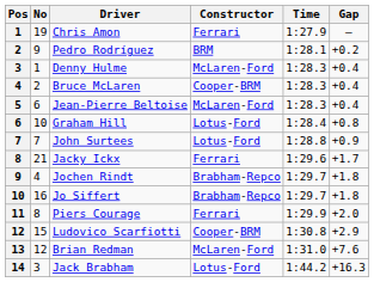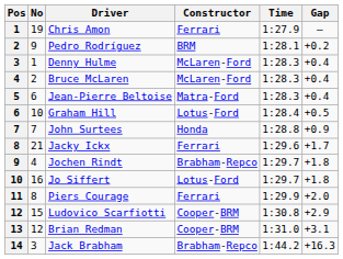 <table class="wikitable sortable" style="font-size: 95%">
 <tr>
 <th>Pos</th>
 <th>No</th>
 <th>Driver</th>
 <th>Constructor</th>
 <th>Time</th>
 <th>Gap</th>
 </tr>
 <tr>
 <th>1</th>
 <td>19</td>
 <td> <a href='#'>Chris Amon</a></td>
 <td><a href='#'>Ferrari</a></td>
 <td>1:27.9</td>
 <td align="center">—</td>
 </tr>
 <tr>
 <th>2</th>
 <td>9</td>
 <td> <a href='#'>Pedro Rodríguez</a></td>
 <td><a href='#'>BRM</a></td>
 <td>1:28.1</td>
 <td>+0.2</td>
 </tr>
 <tr>
 <th>3</th>
 <td>1</td>
 <td> <a href='#'>Denny Hulme</a></td>
 <td><a href='#'>McLaren</a>-<a href='#'>Ford</a></td>
 <td>1:28.3</td>
 <td>+0.4</td>
 </tr>
 <tr>
 <th>4</th>
 <td>2</td>
 <td> <a href='#'>Bruce McLaren</a></td>
-<td><a href='#'>Cooper</a>-<a href='#'>BRM</a></td>
+<td><a href='#'>McLaren</a>-<a href='#'>Ford</a></td>
 <td>1:28.3</td>
 <td>+0.4</td>
 </tr>
 <tr>
 <th>5</th>
 <td>6</td>
 <td> <a href='#'>Jean-Pierre Beltoise</a></td>
-<td><a href='#'>McLaren</a>-<a href='#'>Ford</a></td>
+<td><a href='#'>Matra</a>-<a href='#'>Ford</a></td>
 <td>1:28.3</td>
 <td>+0.4</td>
 </tr>
 <tr>
 <th>6</th>
 <td>10</td>
 <td> <a href='#'>Graham Hill</a></td>
 <td><a href='#'>Lotus</a>-<a href='#'>Ford</a></td>
 <td>1:28.4</td>
-<td>+0.8</td>
+<td>+0.5</td>
 </tr>
 <tr>
 <th>7</th>
 <td>7</td>
 <td> <a href='#'>John Surtees</a></td>
-<td><a href='#'>Lotus</a>-<a href='#'>Ford</a></td>
+<td><a href='#'>Honda</a></td>
 <td>1:28.8</td>
 <td>+0.9</td>
 </tr>
 <tr>
 <th>8</th>
 <td>21</td>
 <td> <a href='#'>Jacky Ickx</a></td>
 <td><a href='#'>Ferrari</a></td>
 <td>1:29.6</td>
 <td>+1.7</td>
 </tr>
 <tr>
 <th>9</th>
 <td>4</td>
 <td> <a href='#'>Jochen Rindt</a></td>
 <td><a href='#'>Brabham</a>-<a href='#'>Repco</a></td>
 <td>1:29.7</td>
 <td>+1.8</td>
 </tr>
 <tr>
 <th>10</th>
 <td>16</td>
 <td> <a href='#'>Jo Siffert</a></td>
-<td><a href='#'>Brabham</a>-<a href='#'>Repco</a></td>
+<td><a href='#'>Lotus</a>-<a href='#'>Ford</a></td>
 <td>1:29.7</td>
 <td>+1.8</td>
 </tr>
 <tr>
 <th>11</th>
 <td>8</td>
 <td> <a href='#'>Piers Courage</a></td>
 <td><a href='#'>Ferrari</a></td>
 <td>1:29.9</td>
 <td>+2.0</td>
 </tr>
 <tr>
 <th>12</th>
 <td>15</td>
 <td> <a href='#'>Ludovico Scarfiotti</a></td>
 <td><a href='#'>Cooper</a>-<a href='#'>BRM</a></td>
 <td>1:30.8</td>
 <td>+2.9</td>
 </tr>
 <tr>
 <th>13</th>
 <td>12</td>
 <td> <a href='#'>Brian Redman</a></td>
-<td><a href='#'>McLaren</a>-<a href='#'>Ford</a></td>
+<td><a href='#'>Cooper</a>-<a href='#'>BRM</a></td>
 <td>1:31.0</td>
-<td>+7.6</td>
+<td>+3.1</td>
 </tr>
 <tr>
 <th>14</th>
 <td>3</td>
 <td> <a href='#'>Jack Brabham</a></td>
-<td><a href='#'>Lotus</a>-<a href='#'>Ford</a></td>
+<td><a href='#'>Brabham</a>-<a href='#'>Repco</a></td>
 <td>1:44.2</td>
 <td>+16.3</td>
 </tr>
 </table>
